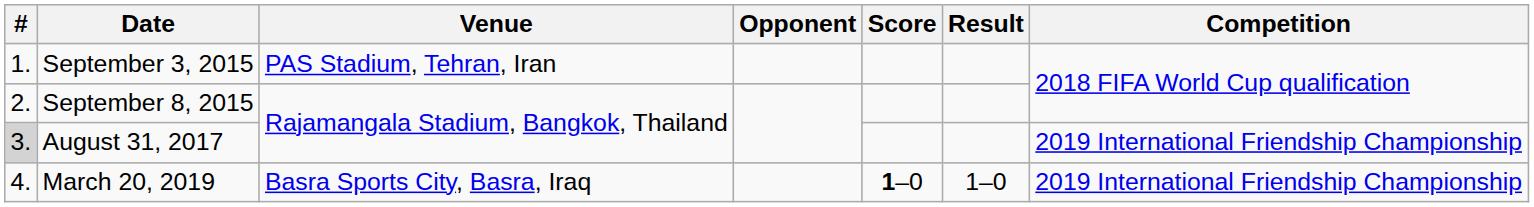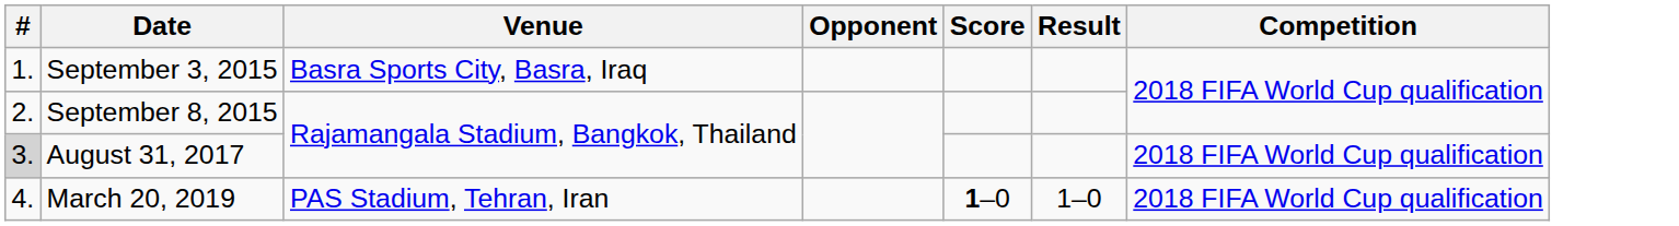 <table class="wikitable" style="font-size:100%;">
 <tr>
 <th>#</th>
 <th>Date</th>
 <th>Venue</th>
 <th>Opponent</th>
 <th>Score</th>
 <th>Result</th>
 <th>Competition</th>
 </tr>
 <tr>
 <td>1.</td>
 <td>September 3, 2015</td>
-<td><a href='#'>PAS Stadium</a>, <a href='#'>Tehran</a>, Iran</td>
+<td><a href='#'>Basra Sports City</a>, <a href='#'>Basra</a>, Iraq</td>
 <td></td>
 <td></td>
 <td></td>
 <td rowspan="2"><a href='#'>2018 FIFA World Cup qualification</a></td>
 </tr>
 <tr>
 <td>2.</td>
 <td>September 8, 2015</td>
 <td rowspan="2"><a href='#'>Rajamangala Stadium</a>, <a href='#'>Bangkok</a>, Thailand</td>
 <td rowspan="2"></td>
 <td></td>
 <td></td>
 </tr>
 <tr>
 <td style="background: lightgrey;">3.</td>
 <td>August 31, 2017</td>
 <td></td>
 <td></td>
-<td><a href='#'>2019 International Friendship Championship</a></td>
+<td><a href='#'>2018 FIFA World Cup qualification</a></td>
 </tr>
 <tr>
 <td>4.</td>
 <td>March 20, 2019</td>
-<td><a href='#'>Basra Sports City</a>, <a href='#'>Basra</a>, Iraq</td>
+<td><a href='#'>PAS Stadium</a>, <a href='#'>Tehran</a>, Iran</td>
 <td></td>
 <td align=center><strong>1</strong>–0</td>
 <td align=center>1–0</td>
-<td><a href='#'>2019 International Friendship Championship</a></td>
+<td><a href='#'>2018 FIFA World Cup qualification</a></td>
 </tr>
 </table>
